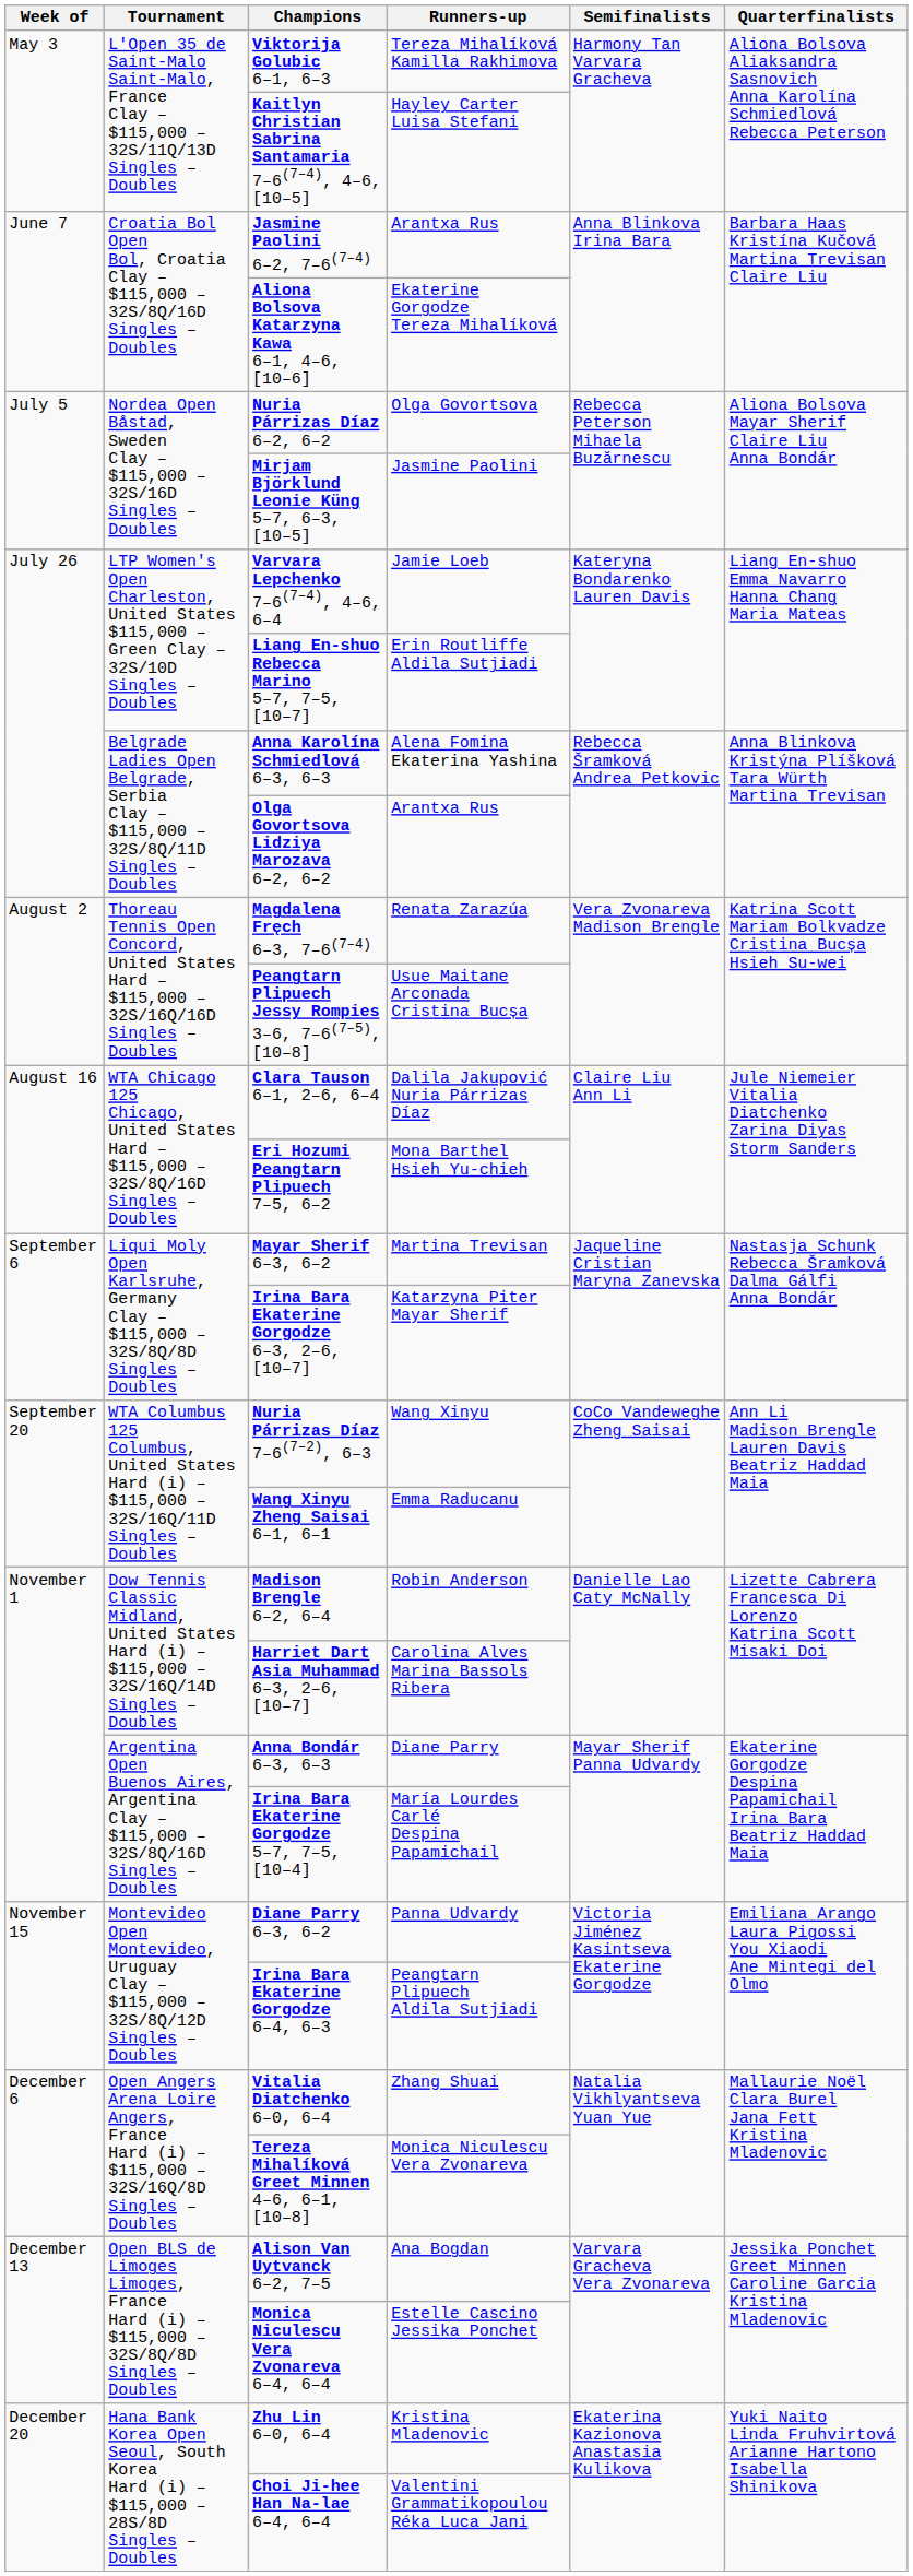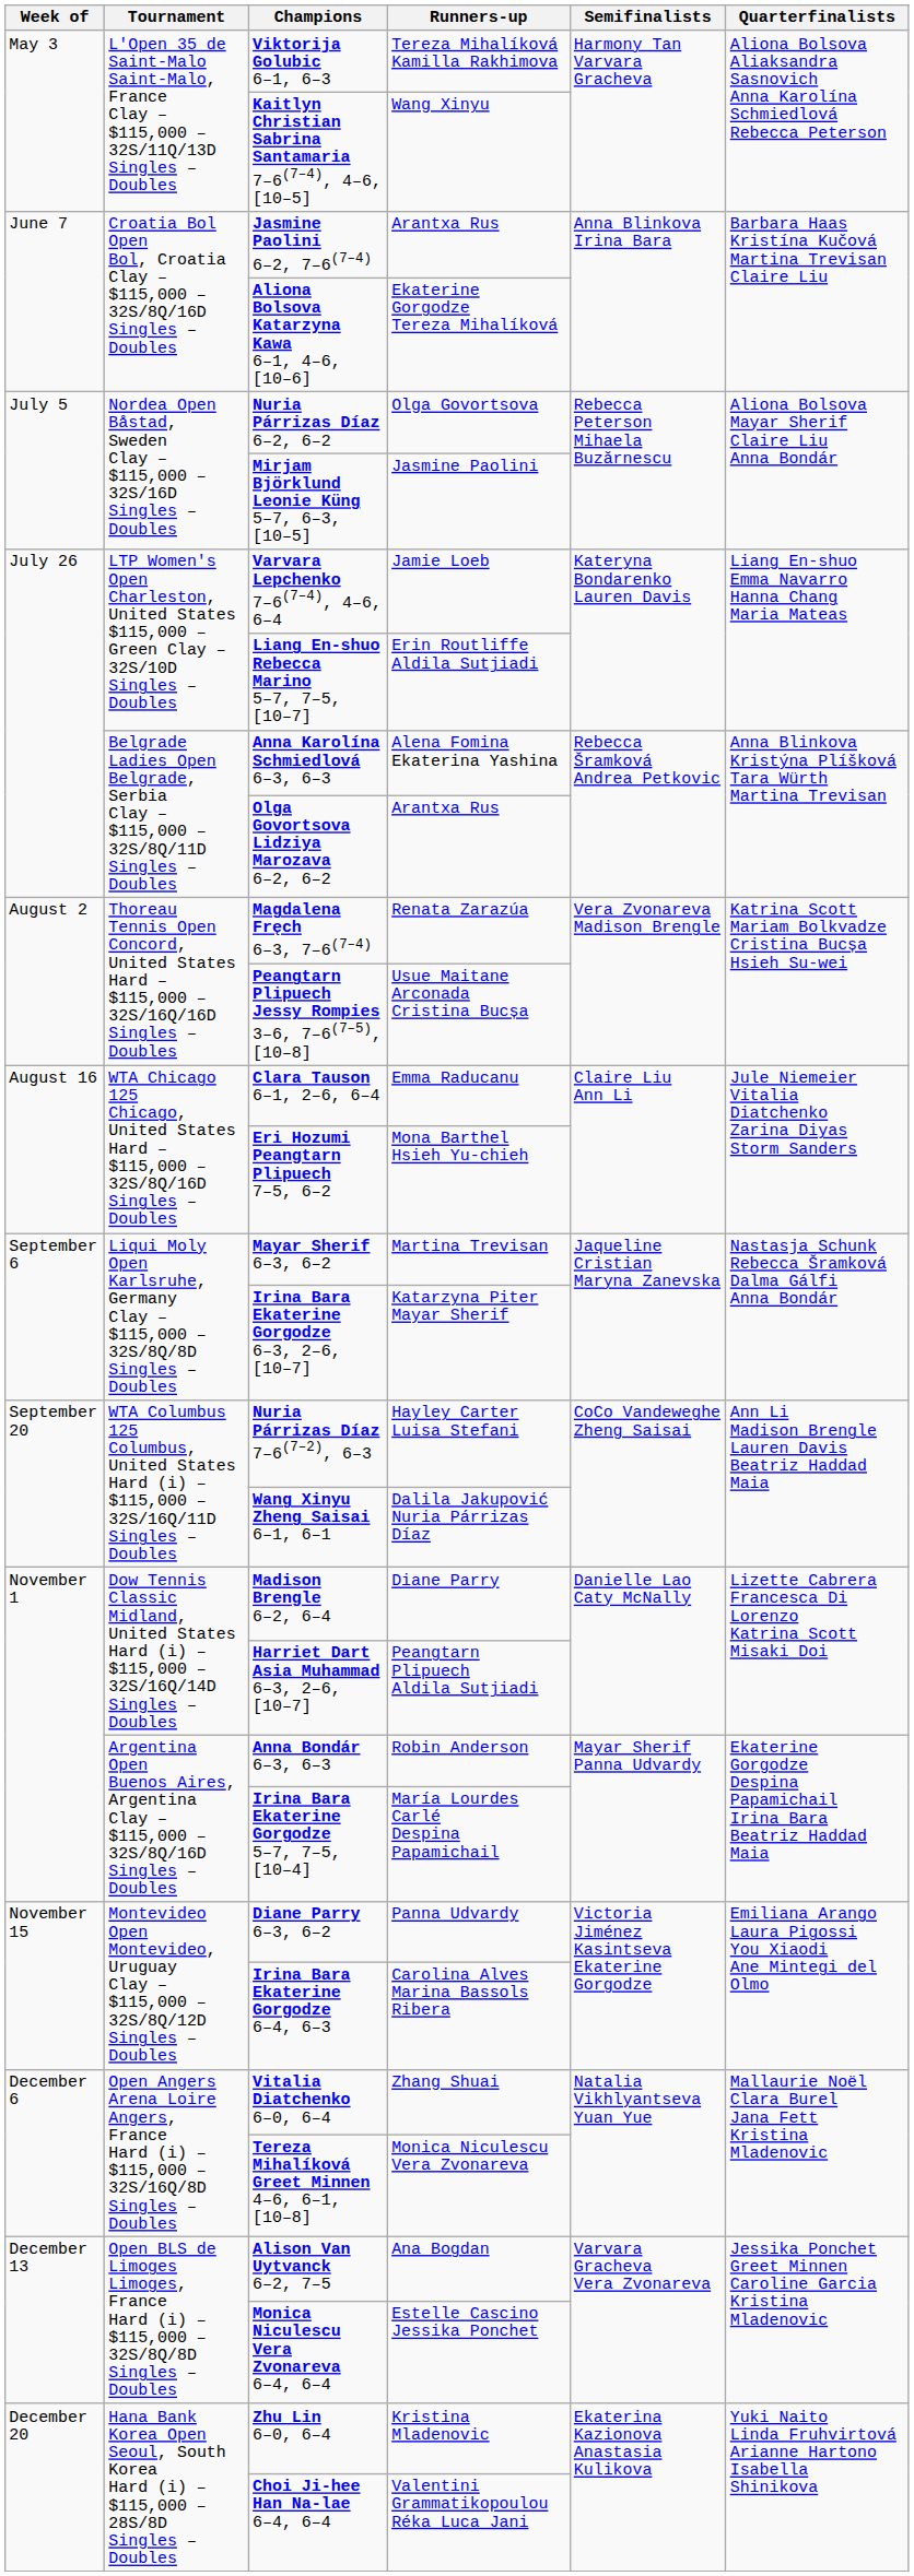 <table class="wikitable nowrap" style="font-size:85%;">
 <tr>
 <th width="80">Week of</th>
 <th width="240">Tournament</th>
 <th width="210">Champions</th>
 <th width="210">Runners-up</th>
 <th width="210">Semifinalists</th>
 <th width="210">Quarterfinalists</th>
 </tr>
 <tr valign=top>
 <td rowspan=2>May 3</td>
 <td rowspan=2><a href='#'>L'Open 35 de Saint-Malo</a><br> <a href='#'>Saint-Malo</a>, France <br> Clay – $115,000 – 32S/11Q/13D <br> <a href='#'>Singles</a> – <a href='#'>Doubles</a></td>
 <td> <strong><a href='#'>Viktorija Golubic</a></strong> <br> 6–1, 6–3</td>
 <td> <a href='#'>Tereza Mihalíková</a> <br>  <a href='#'>Kamilla Rakhimova</a></td>
 <td rowspan=2> <a href='#'>Harmony Tan</a> <br>  <a href='#'>Varvara Gracheva</a></td>
 <td rowspan=2> <a href='#'>Aliona Bolsova</a> <br> <a href='#'>Aliaksandra Sasnovich</a> <br>  <a href='#'>Anna Karolína Schmiedlová</a> <br>  <a href='#'>Rebecca Peterson</a></td>
 </tr>
 <tr valign=top>
 <td> <strong><a href='#'>Kaitlyn Christian</a></strong> <br>  <strong><a href='#'>Sabrina Santamaria</a></strong> <br> 7–6<sup>(7–4)</sup>, 4–6, [10–5]</td>
-<td> <a href='#'>Hayley Carter</a> <br>  <a href='#'>Luisa Stefani</a></td>
+<td> <a href='#'>Wang Xinyu</a></td>
 </tr>
 <tr valign=top>
 <td rowspan=2>June 7</td>
 <td rowspan=2><a href='#'>Croatia Bol Open</a><br> <a href='#'>Bol</a>, Croatia <br> Clay – $115,000 – 32S/8Q/16D <br> <a href='#'>Singles</a> – <a href='#'>Doubles</a></td>
 <td> <strong><a href='#'>Jasmine Paolini</a></strong> <br> 6–2, 7–6<sup>(7–4)</sup></td>
 <td> <a href='#'>Arantxa Rus</a></td>
 <td rowspan=2> <a href='#'>Anna Blinkova</a> <br>  <a href='#'>Irina Bara</a></td>
 <td rowspan=2> <a href='#'>Barbara Haas</a> <br>  <a href='#'>Kristína Kučová</a> <br> <a href='#'>Martina Trevisan</a> <br>  <a href='#'>Claire Liu</a></td>
 </tr>
 <tr valign=top>
 <td> <strong><a href='#'>Aliona Bolsova</a></strong> <br>  <strong><a href='#'>Katarzyna Kawa</a></strong> <br> 6–1, 4–6, [10–6]</td>
 <td> <a href='#'>Ekaterine Gorgodze</a> <br>  <a href='#'>Tereza Mihalíková</a></td>
 </tr>
 <tr valign=top>
 <td rowspan=2>July 5</td>
 <td rowspan=2><a href='#'>Nordea Open</a><br> <a href='#'>Båstad</a>, Sweden <br> Clay – $115,000 – 32S/16D <br> <a href='#'>Singles</a> – <a href='#'>Doubles</a></td>
 <td> <strong><a href='#'>Nuria Párrizas Díaz</a></strong> <br> 6–2, 6–2</td>
 <td> <a href='#'>Olga Govortsova</a></td>
 <td rowspan=2> <a href='#'>Rebecca Peterson</a> <br>  <a href='#'>Mihaela Buzărnescu</a></td>
 <td rowspan=2> <a href='#'>Aliona Bolsova</a> <br> <a href='#'>Mayar Sherif</a> <br> <a href='#'>Claire Liu</a> <br>  <a href='#'>Anna Bondár</a></td>
 </tr>
 <tr valign=top>
 <td> <strong><a href='#'>Mirjam Björklund</a></strong> <br>  <strong><a href='#'>Leonie Küng</a></strong> <br> 5–7, 6–3, [10–5]</td>
 <td> <a href='#'>Jasmine Paolini</a></td>
 </tr>
 <tr valign=top>
 <td rowspan=4>July 26</td>
 <td rowspan=2><a href='#'>LTP Women's Open</a><br> <a href='#'>Charleston</a>, United States <br> $115,000 – Green Clay – 32S/10D <br> <a href='#'>Singles</a> – <a href='#'>Doubles</a></td>
 <td> <strong><a href='#'>Varvara Lepchenko</a></strong> <br> 7–6<sup>(7–4)</sup>, 4–6, 6–4</td>
 <td> <a href='#'>Jamie Loeb</a></td>
 <td rowspan=2> <a href='#'>Kateryna Bondarenko</a> <br>  <a href='#'>Lauren Davis</a></td>
 <td rowspan=2> <a href='#'>Liang En-shuo</a> <br> <a href='#'>Emma Navarro</a> <br> <a href='#'>Hanna Chang</a> <br>  <a href='#'>Maria Mateas</a></td>
 </tr>
 <tr valign=top>
 <td> <strong><a href='#'>Liang En-shuo</a></strong> <br>  <strong><a href='#'>Rebecca Marino</a></strong> <br> 5–7, 7–5, [10–7]</td>
 <td> <a href='#'>Erin Routliffe</a> <br>  <a href='#'>Aldila Sutjiadi</a></td>
 </tr>
 <tr valign=top>
 <td rowspan=2><a href='#'>Belgrade Ladies Open</a><br> <a href='#'>Belgrade</a>, Serbia <br> Clay – $115,000 – 32S/8Q/11D <br> <a href='#'>Singles</a> – <a href='#'>Doubles</a></td>
 <td> <strong><a href='#'>Anna Karolína Schmiedlová</a></strong> <br> 6–3, 6–3</td>
 <td> <a href='#'>Alena Fomina</a> <br>  Ekaterina Yashina</td>
 <td rowspan=2> <a href='#'>Rebecca Šramková</a> <br>  <a href='#'>Andrea Petkovic</a></td>
 <td rowspan=2> <a href='#'>Anna Blinkova</a> <br> <a href='#'>Kristýna Plíšková</a> <br> <a href='#'>Tara Würth</a> <br>  <a href='#'>Martina Trevisan</a></td>
 </tr>
 <tr valign=top>
 <td> <strong><a href='#'>Olga Govortsova</a></strong> <br>  <strong><a href='#'>Lidziya Marozava</a></strong> <br> 6–2, 6–2</td>
 <td> <a href='#'>Arantxa Rus</a></td>
 </tr>
 <tr valign=top>
 <td rowspan=2>August 2</td>
 <td rowspan=2><a href='#'>Thoreau Tennis Open</a><br> <a href='#'>Concord</a>, United States <br> Hard – $115,000 – 32S/16Q/16D <br> <a href='#'>Singles</a> – <a href='#'>Doubles</a></td>
 <td> <strong><a href='#'>Magdalena Fręch</a></strong> <br> 6–3, 7–6<sup>(7–4)</sup></td>
 <td> <a href='#'>Renata Zarazúa</a></td>
 <td rowspan=2> <a href='#'>Vera Zvonareva</a> <br>  <a href='#'>Madison Brengle</a></td>
 <td rowspan=2> <a href='#'>Katrina Scott</a> <br> <a href='#'>Mariam Bolkvadze</a> <br> <a href='#'>Cristina Bucșa</a> <br>  <a href='#'>Hsieh Su-wei</a></td>
 </tr>
 <tr valign=top>
 <td> <strong><a href='#'>Peangtarn Plipuech</a></strong> <br>  <strong><a href='#'>Jessy Rompies</a></strong> <br> 3–6, 7–6<sup>(7–5)</sup>, [10–8]</td>
 <td> <a href='#'>Usue Maitane Arconada</a> <br>  <a href='#'>Cristina Bucșa</a></td>
 </tr>
 <tr valign=top>
 <td rowspan=2>August 16</td>
 <td rowspan=2><a href='#'>WTA Chicago 125</a><br> <a href='#'>Chicago</a>, United States <br> Hard – $115,000 – 32S/8Q/16D <br> <a href='#'>Singles</a> – <a href='#'>Doubles</a></td>
 <td> <strong><a href='#'>Clara Tauson</a></strong> <br> 6–1, 2–6, 6–4</td>
-<td> <a href='#'>Dalila Jakupović</a> <br>  <a href='#'>Nuria Párrizas Díaz</a></td>
+<td> <a href='#'>Emma Raducanu</a></td>
 <td rowspan=2> <a href='#'>Claire Liu</a> <br>  <a href='#'>Ann Li</a></td>
 <td rowspan=2> <a href='#'>Jule Niemeier</a> <br> <a href='#'>Vitalia Diatchenko</a> <br> <a href='#'>Zarina Diyas</a> <br>  <a href='#'>Storm Sanders</a></td>
 </tr>
 <tr valign=top>
 <td> <strong><a href='#'>Eri Hozumi</a></strong> <br>  <strong><a href='#'>Peangtarn Plipuech</a></strong> <br>  7–5, 6–2</td>
 <td> <a href='#'>Mona Barthel</a> <br>  <a href='#'>Hsieh Yu-chieh</a></td>
 </tr>
 <tr valign=top>
 <td rowspan=2>September 6</td>
 <td rowspan=2><a href='#'>Liqui Moly Open</a><br> <a href='#'>Karlsruhe</a>, Germany <br> Clay – $115,000 – 32S/8Q/8D <br> <a href='#'>Singles</a> – <a href='#'>Doubles</a></td>
 <td> <strong><a href='#'>Mayar Sherif</a></strong> <br> 6–3, 6–2</td>
 <td> <a href='#'>Martina Trevisan</a></td>
 <td rowspan=2> <a href='#'>Jaqueline Cristian</a> <br> <a href='#'>Maryna Zanevska</a></td>
 <td rowspan=2> <a href='#'>Nastasja Schunk</a> <br> <a href='#'>Rebecca Šramková</a> <br> <a href='#'>Dalma Gálfi</a> <br>  <a href='#'>Anna Bondár</a></td>
 </tr>
 <tr valign=top>
 <td> <strong><a href='#'>Irina Bara</a></strong> <br>  <strong><a href='#'>Ekaterine Gorgodze</a></strong> <br> 6–3, 2–6, [10–7]</td>
 <td> <a href='#'>Katarzyna Piter</a> <br>  <a href='#'>Mayar Sherif</a></td>
 </tr>
 <tr valign=top>
 <td rowspan=2>September 20</td>
 <td rowspan=2><a href='#'>WTA Columbus 125</a><br> <a href='#'>Columbus</a>, United States <br> Hard (i) – $115,000 – 32S/16Q/11D <br> <a href='#'>Singles</a> – <a href='#'>Doubles</a></td>
 <td> <strong><a href='#'>Nuria Párrizas Díaz</a></strong> <br> 7–6<sup>(7–2)</sup>, 6–3</td>
-<td> <a href='#'>Wang Xinyu</a></td>
+<td> <a href='#'>Hayley Carter</a> <br>  <a href='#'>Luisa Stefani</a></td>
 <td rowspan=2> <a href='#'>CoCo Vandeweghe</a> <br>  <a href='#'>Zheng Saisai</a></td>
 <td rowspan=2> <a href='#'>Ann Li</a> <br> <a href='#'>Madison Brengle</a> <br> <a href='#'>Lauren Davis</a> <br>  <a href='#'>Beatriz Haddad Maia</a></td>
 </tr>
 <tr valign=top>
 <td> <strong><a href='#'>Wang Xinyu</a></strong> <br>  <strong><a href='#'>Zheng Saisai</a></strong> <br> 6–1, 6–1</td>
-<td> <a href='#'>Emma Raducanu</a></td>
+<td> <a href='#'>Dalila Jakupović</a> <br>  <a href='#'>Nuria Párrizas Díaz</a></td>
 </tr>
 <tr valign=top>
 <td rowspan=4>November 1</td>
 <td rowspan=2><a href='#'>Dow Tennis Classic</a><br> <a href='#'>Midland</a>, United States <br> Hard (i) – $115,000 – 32S/16Q/14D <br> <a href='#'>Singles</a> – <a href='#'>Doubles</a></td>
 <td> <strong><a href='#'>Madison Brengle</a></strong> <br> 6–2, 6–4</td>
-<td> <a href='#'>Robin Anderson</a></td>
+<td> <a href='#'>Diane Parry</a></td>
 <td rowspan=2> <a href='#'>Danielle Lao</a> <br>  <a href='#'>Caty McNally</a></td>
 <td rowspan=2> <a href='#'>Lizette Cabrera</a> <br> <a href='#'>Francesca Di Lorenzo</a> <br>  <a href='#'>Katrina Scott</a> <br>  <a href='#'>Misaki Doi</a></td>
 </tr>
 <tr valign=top>
 <td> <strong><a href='#'>Harriet Dart</a></strong> <br>  <strong><a href='#'>Asia Muhammad</a></strong> <br> 6–3, 2–6, [10–7]</td>
-<td> <a href='#'>Carolina Alves</a> <br>  <a href='#'>Marina Bassols Ribera</a></td>
+<td> <a href='#'>Peangtarn Plipuech</a> <br>  <a href='#'>Aldila Sutjiadi</a></td>
 </tr>
 <tr valign=top>
 <td rowspan=2><a href='#'>Argentina Open</a><br> <a href='#'>Buenos Aires</a>, Argentina <br> Clay – $115,000 – 32S/8Q/16D <br> <a href='#'>Singles</a> – <a href='#'>Doubles</a></td>
 <td> <strong><a href='#'>Anna Bondár</a></strong> <br> 6–3, 6–3</td>
-<td> <a href='#'>Diane Parry</a></td>
+<td> <a href='#'>Robin Anderson</a></td>
 <td rowspan=2> <a href='#'>Mayar Sherif</a> <br>  <a href='#'>Panna Udvardy</a></td>
 <td rowspan=2> <a href='#'>Ekaterine Gorgodze</a> <br> <a href='#'>Despina Papamichail</a> <br> <a href='#'>Irina Bara</a> <br>  <a href='#'>Beatriz Haddad Maia</a></td>
 </tr>
 <tr valign=top>
 <td> <strong><a href='#'>Irina Bara</a></strong> <br>  <strong><a href='#'>Ekaterine Gorgodze</a></strong> <br> 5–7, 7–5, [10–4]</td>
 <td> <a href='#'>María Lourdes Carlé</a> <br>  <a href='#'>Despina Papamichail</a></td>
 </tr>
 <tr valign=top>
 <td rowspan=2>November 15</td>
 <td rowspan=2><a href='#'>Montevideo Open</a><br> <a href='#'>Montevideo</a>, Uruguay <br> Clay – $115,000 – 32S/8Q/12D <br> <a href='#'>Singles</a> – <a href='#'>Doubles</a></td>
 <td> <strong><a href='#'>Diane Parry</a></strong> <br> 6–3, 6–2</td>
 <td> <a href='#'>Panna Udvardy</a></td>
 <td rowspan=2> <a href='#'>Victoria Jiménez Kasintseva</a> <br>  <a href='#'>Ekaterine Gorgodze</a></td>
 <td rowspan=2> <a href='#'>Emiliana Arango</a> <br> <a href='#'>Laura Pigossi</a> <br>  <a href='#'>You Xiaodi</a> <br>  <a href='#'>Ane Mintegi del Olmo</a></td>
 </tr>
 <tr valign=top>
 <td> <strong><a href='#'>Irina Bara</a></strong> <br>  <strong><a href='#'>Ekaterine Gorgodze</a></strong> <br> 6–4, 6–3</td>
-<td> <a href='#'>Peangtarn Plipuech</a> <br>  <a href='#'>Aldila Sutjiadi</a></td>
+<td> <a href='#'>Carolina Alves</a> <br>  <a href='#'>Marina Bassols Ribera</a></td>
 </tr>
 <tr valign=top>
 <td rowspan=2>December 6</td>
 <td rowspan=2><a href='#'>Open Angers Arena Loire</a><br> <a href='#'>Angers</a>, France <br> Hard (i) – $115,000 – 32S/16Q/8D <br> <a href='#'>Singles</a> – <a href='#'>Doubles</a></td>
 <td> <strong><a href='#'>Vitalia Diatchenko</a></strong> <br> 6–0, 6–4</td>
 <td> <a href='#'>Zhang Shuai</a></td>
 <td rowspan=2> <a href='#'>Natalia Vikhlyantseva</a> <br>  <a href='#'>Yuan Yue</a></td>
 <td rowspan=2> <a href='#'>Mallaurie Noël</a> <br> <a href='#'>Clara Burel</a> <br> <a href='#'>Jana Fett</a> <br>  <a href='#'>Kristina Mladenovic</a></td>
 </tr>
 <tr valign=top>
 <td> <strong><a href='#'>Tereza Mihalíková</a></strong> <br>  <strong><a href='#'>Greet Minnen</a></strong> <br> 4–6, 6–1, [10–8]</td>
 <td> <a href='#'>Monica Niculescu</a> <br>  <a href='#'>Vera Zvonareva</a></td>
 </tr>
 <tr valign=top>
 <td rowspan=2>December 13</td>
 <td rowspan=2><a href='#'>Open BLS de Limoges</a><br> <a href='#'>Limoges</a>, France <br> Hard (i) – $115,000 – 32S/8Q/8D <br> <a href='#'>Singles</a> – <a href='#'>Doubles</a></td>
 <td> <strong><a href='#'>Alison Van Uytvanck</a></strong> <br> 6–2, 7–5</td>
 <td> <a href='#'>Ana Bogdan</a></td>
 <td rowspan=2> <a href='#'>Varvara Gracheva</a> <br>  <a href='#'>Vera Zvonareva</a></td>
 <td rowspan=2> <a href='#'>Jessika Ponchet</a> <br> <a href='#'>Greet Minnen</a> <br> <a href='#'>Caroline Garcia</a> <br>  <a href='#'>Kristina Mladenovic</a></td>
 </tr>
 <tr valign=top>
 <td> <strong><a href='#'>Monica Niculescu</a></strong> <br>  <strong><a href='#'>Vera Zvonareva</a></strong> <br>  6–4, 6–4</td>
 <td> <a href='#'>Estelle Cascino</a> <br>  <a href='#'>Jessika Ponchet</a></td>
 </tr>
 <tr valign=top>
 <td rowspan=2>December 20</td>
 <td rowspan=2><a href='#'>Hana Bank Korea Open</a><br> <a href='#'>Seoul</a>, South Korea <br> Hard (i) – $115,000 – 28S/8D <br> <a href='#'>Singles</a> – <a href='#'>Doubles</a></td>
 <td> <strong><a href='#'>Zhu Lin</a></strong> <br> 6–0, 6–4</td>
 <td> <a href='#'>Kristina Mladenovic</a></td>
 <td rowspan=2> <a href='#'>Ekaterina Kazionova</a> <br>  <a href='#'>Anastasia Kulikova</a></td>
 <td rowspan=2> <a href='#'>Yuki Naito</a> <br> <a href='#'>Linda Fruhvirtová</a> <br> <a href='#'>Arianne Hartono</a> <br>  <a href='#'>Isabella Shinikova</a></td>
 </tr>
 <tr valign=top>
 <td> <strong><a href='#'>Choi Ji-hee</a></strong> <br>  <strong><a href='#'>Han Na-lae</a></strong> <br> 6–4, 6–4</td>
 <td> <a href='#'>Valentini Grammatikopoulou</a> <br>  <a href='#'>Réka Luca Jani</a></td>
 </tr>
 </table>
